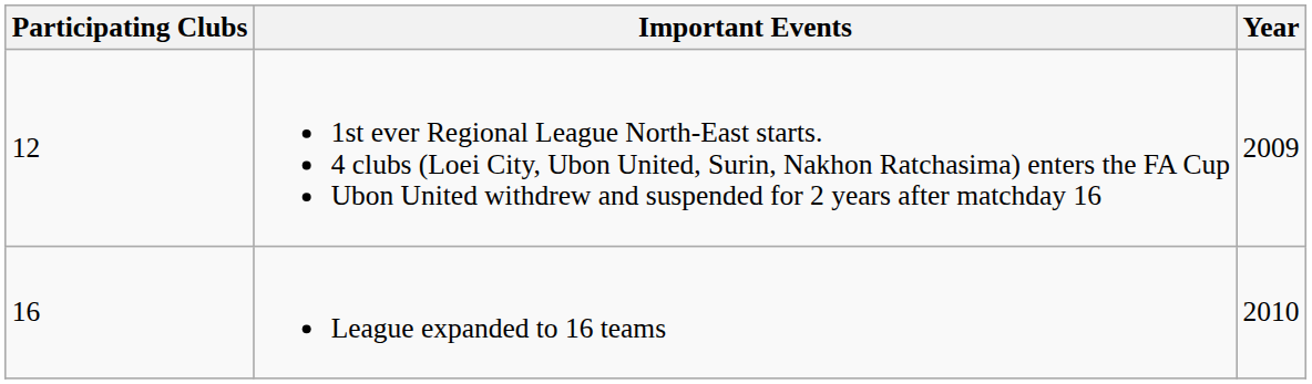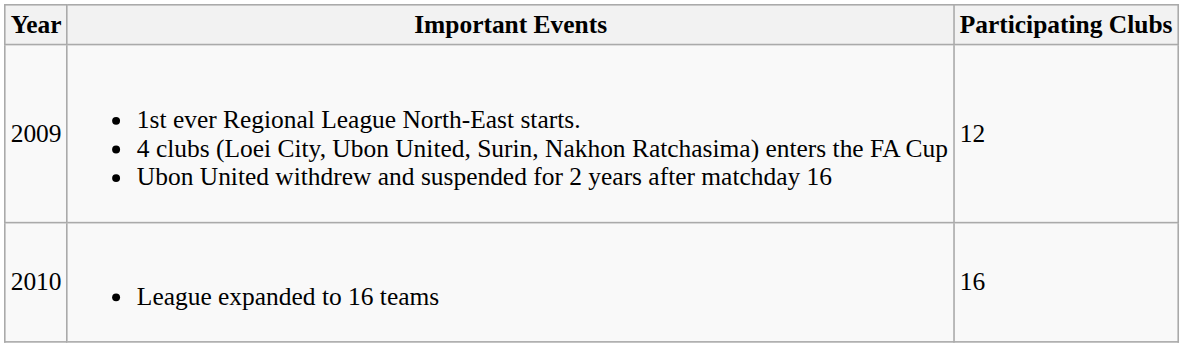 <table class="wikitable">
 <tr>
+<th>Year</th>
+<th>Important Events</th>
 <th>Participating Clubs</th>
-<th>Important Events</th>
-<th>Year</th>
 </tr>
 <tr>
+<td>2009</td>
+<td><br><ul><li>1st ever Regional League North-East starts.</li><li>4 clubs (Loei City, Ubon United, Surin, Nakhon Ratchasima) enters the FA Cup</li><li>Ubon United withdrew and suspended for 2 years after matchday 16</li></ul></td>
 <td>12</td>
-<td><br><ul><li>1st ever Regional League North-East starts.</li><li>4 clubs (Loei City, Ubon United, Surin, Nakhon Ratchasima) enters the FA Cup</li><li>Ubon United withdrew and suspended for 2 years after matchday 16</li></ul></td>
-<td>2009</td>
 </tr>
 <tr>
+<td>2010</td>
+<td><br><ul><li>League expanded to 16 teams</li></ul></td>
 <td>16</td>
-<td><br><ul><li>League expanded to 16 teams</li></ul></td>
-<td>2010</td>
 </tr>
 </table>
